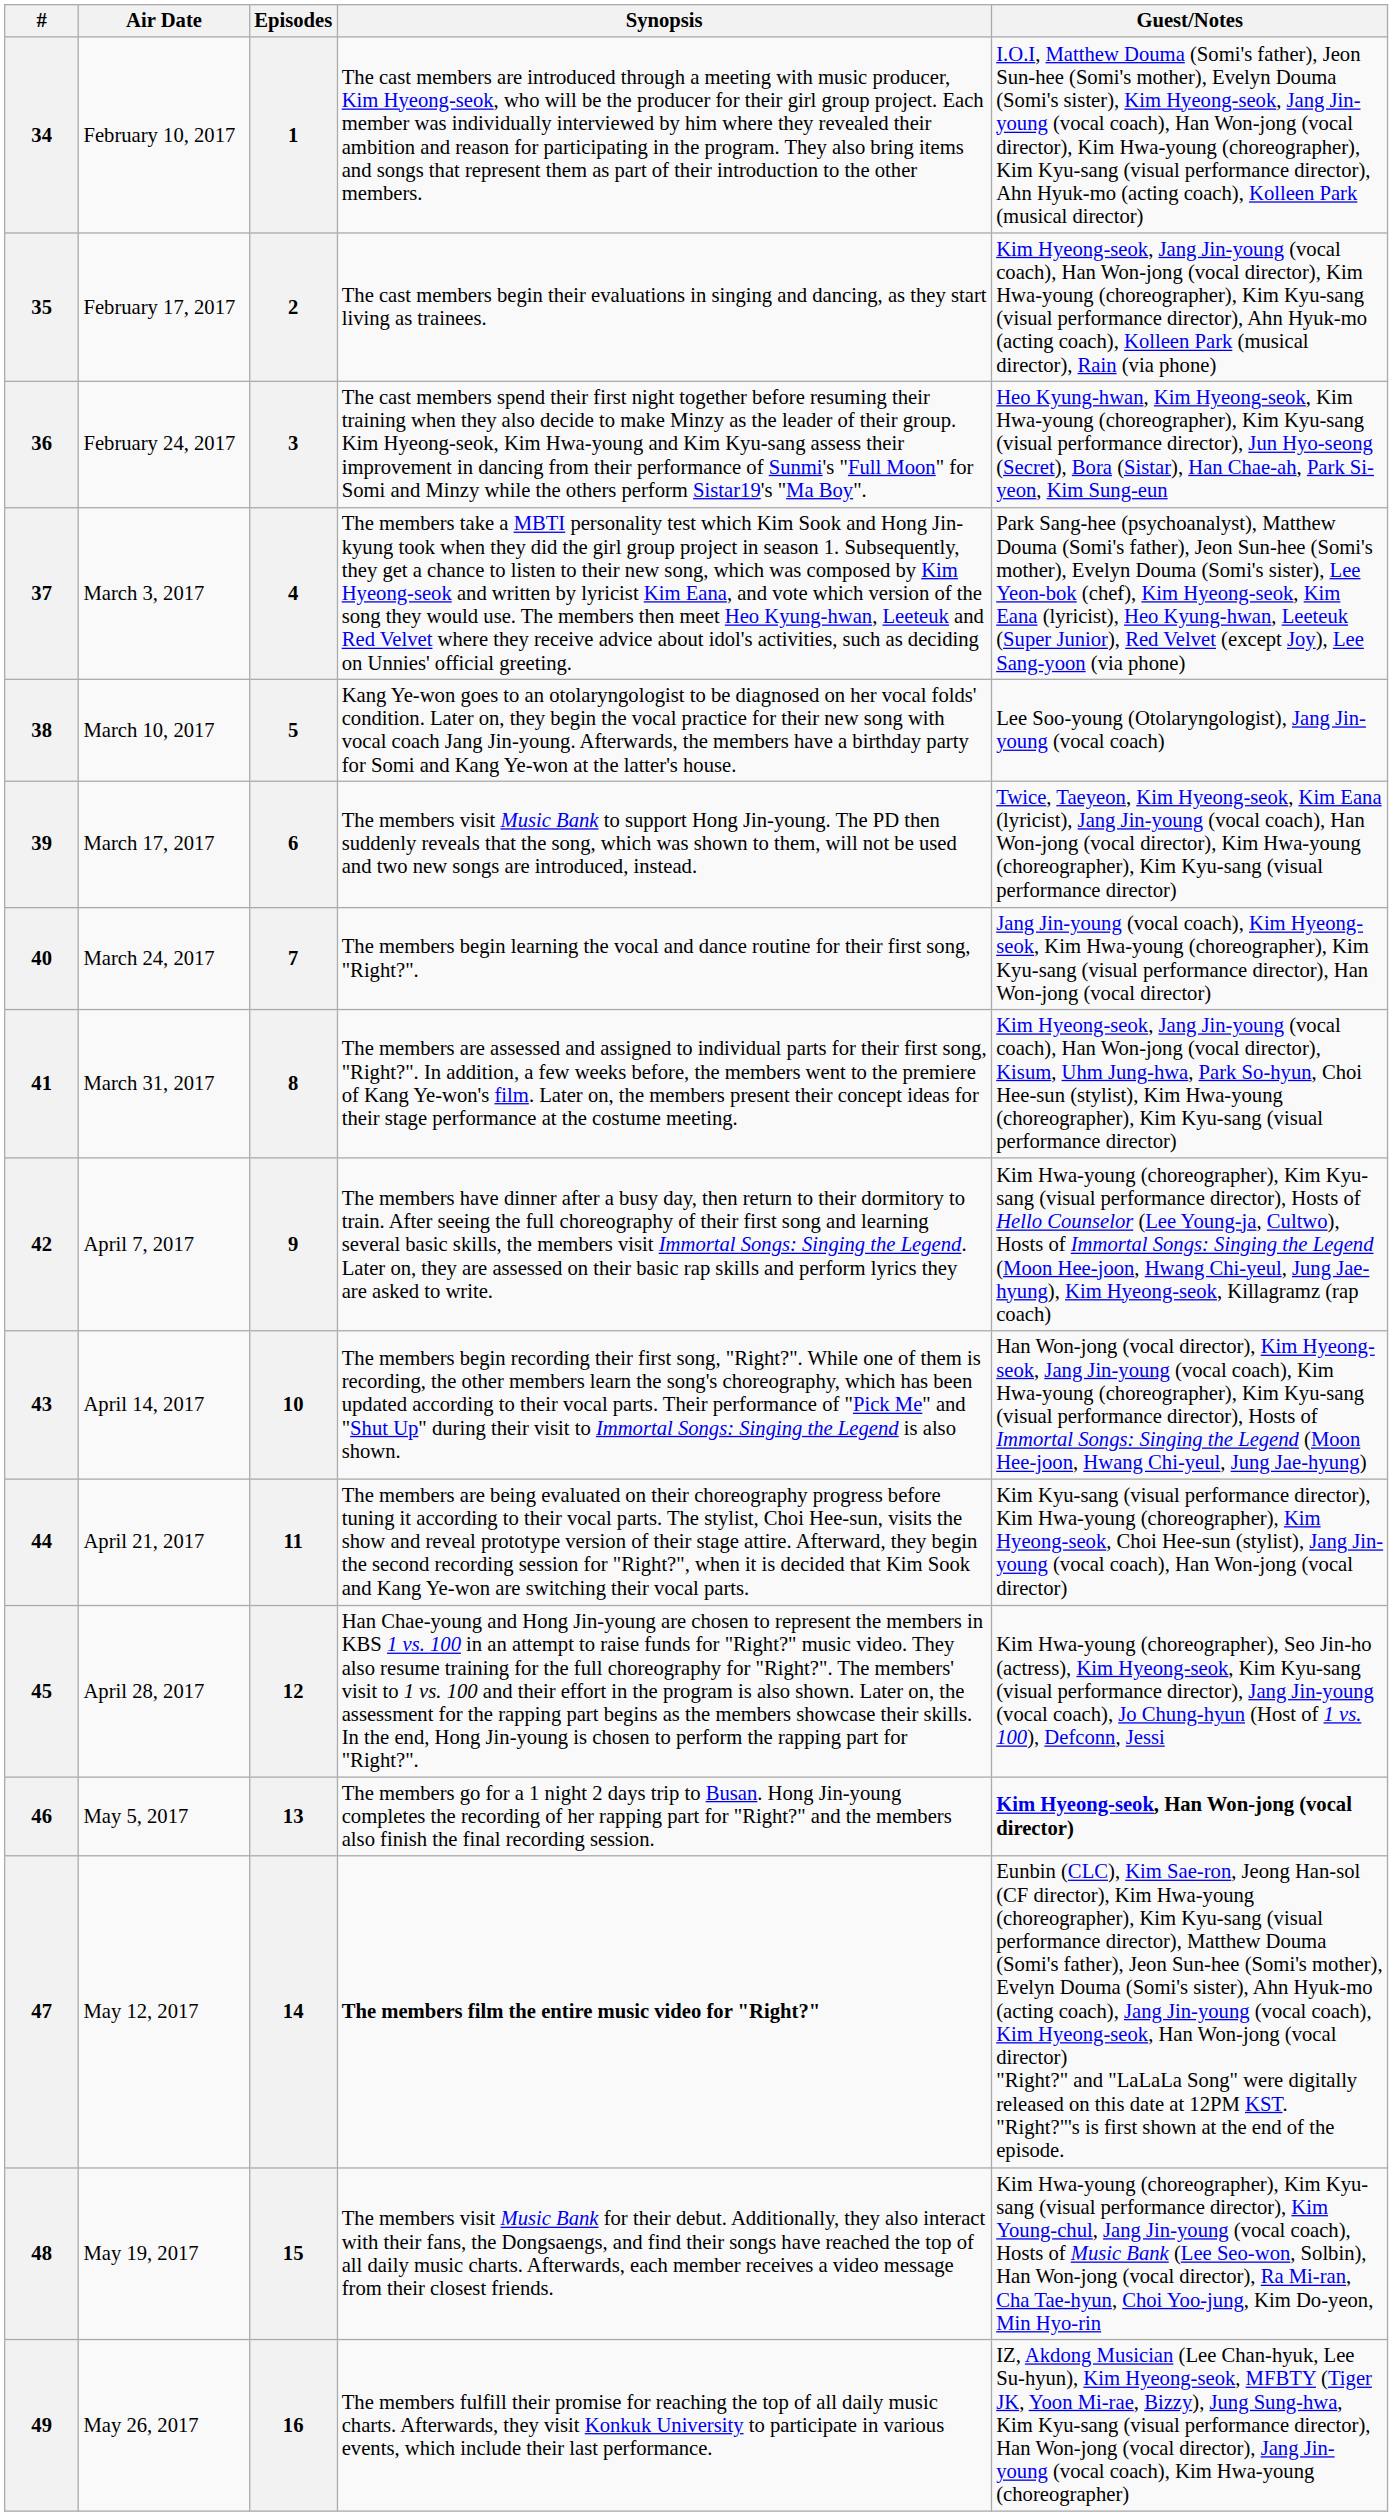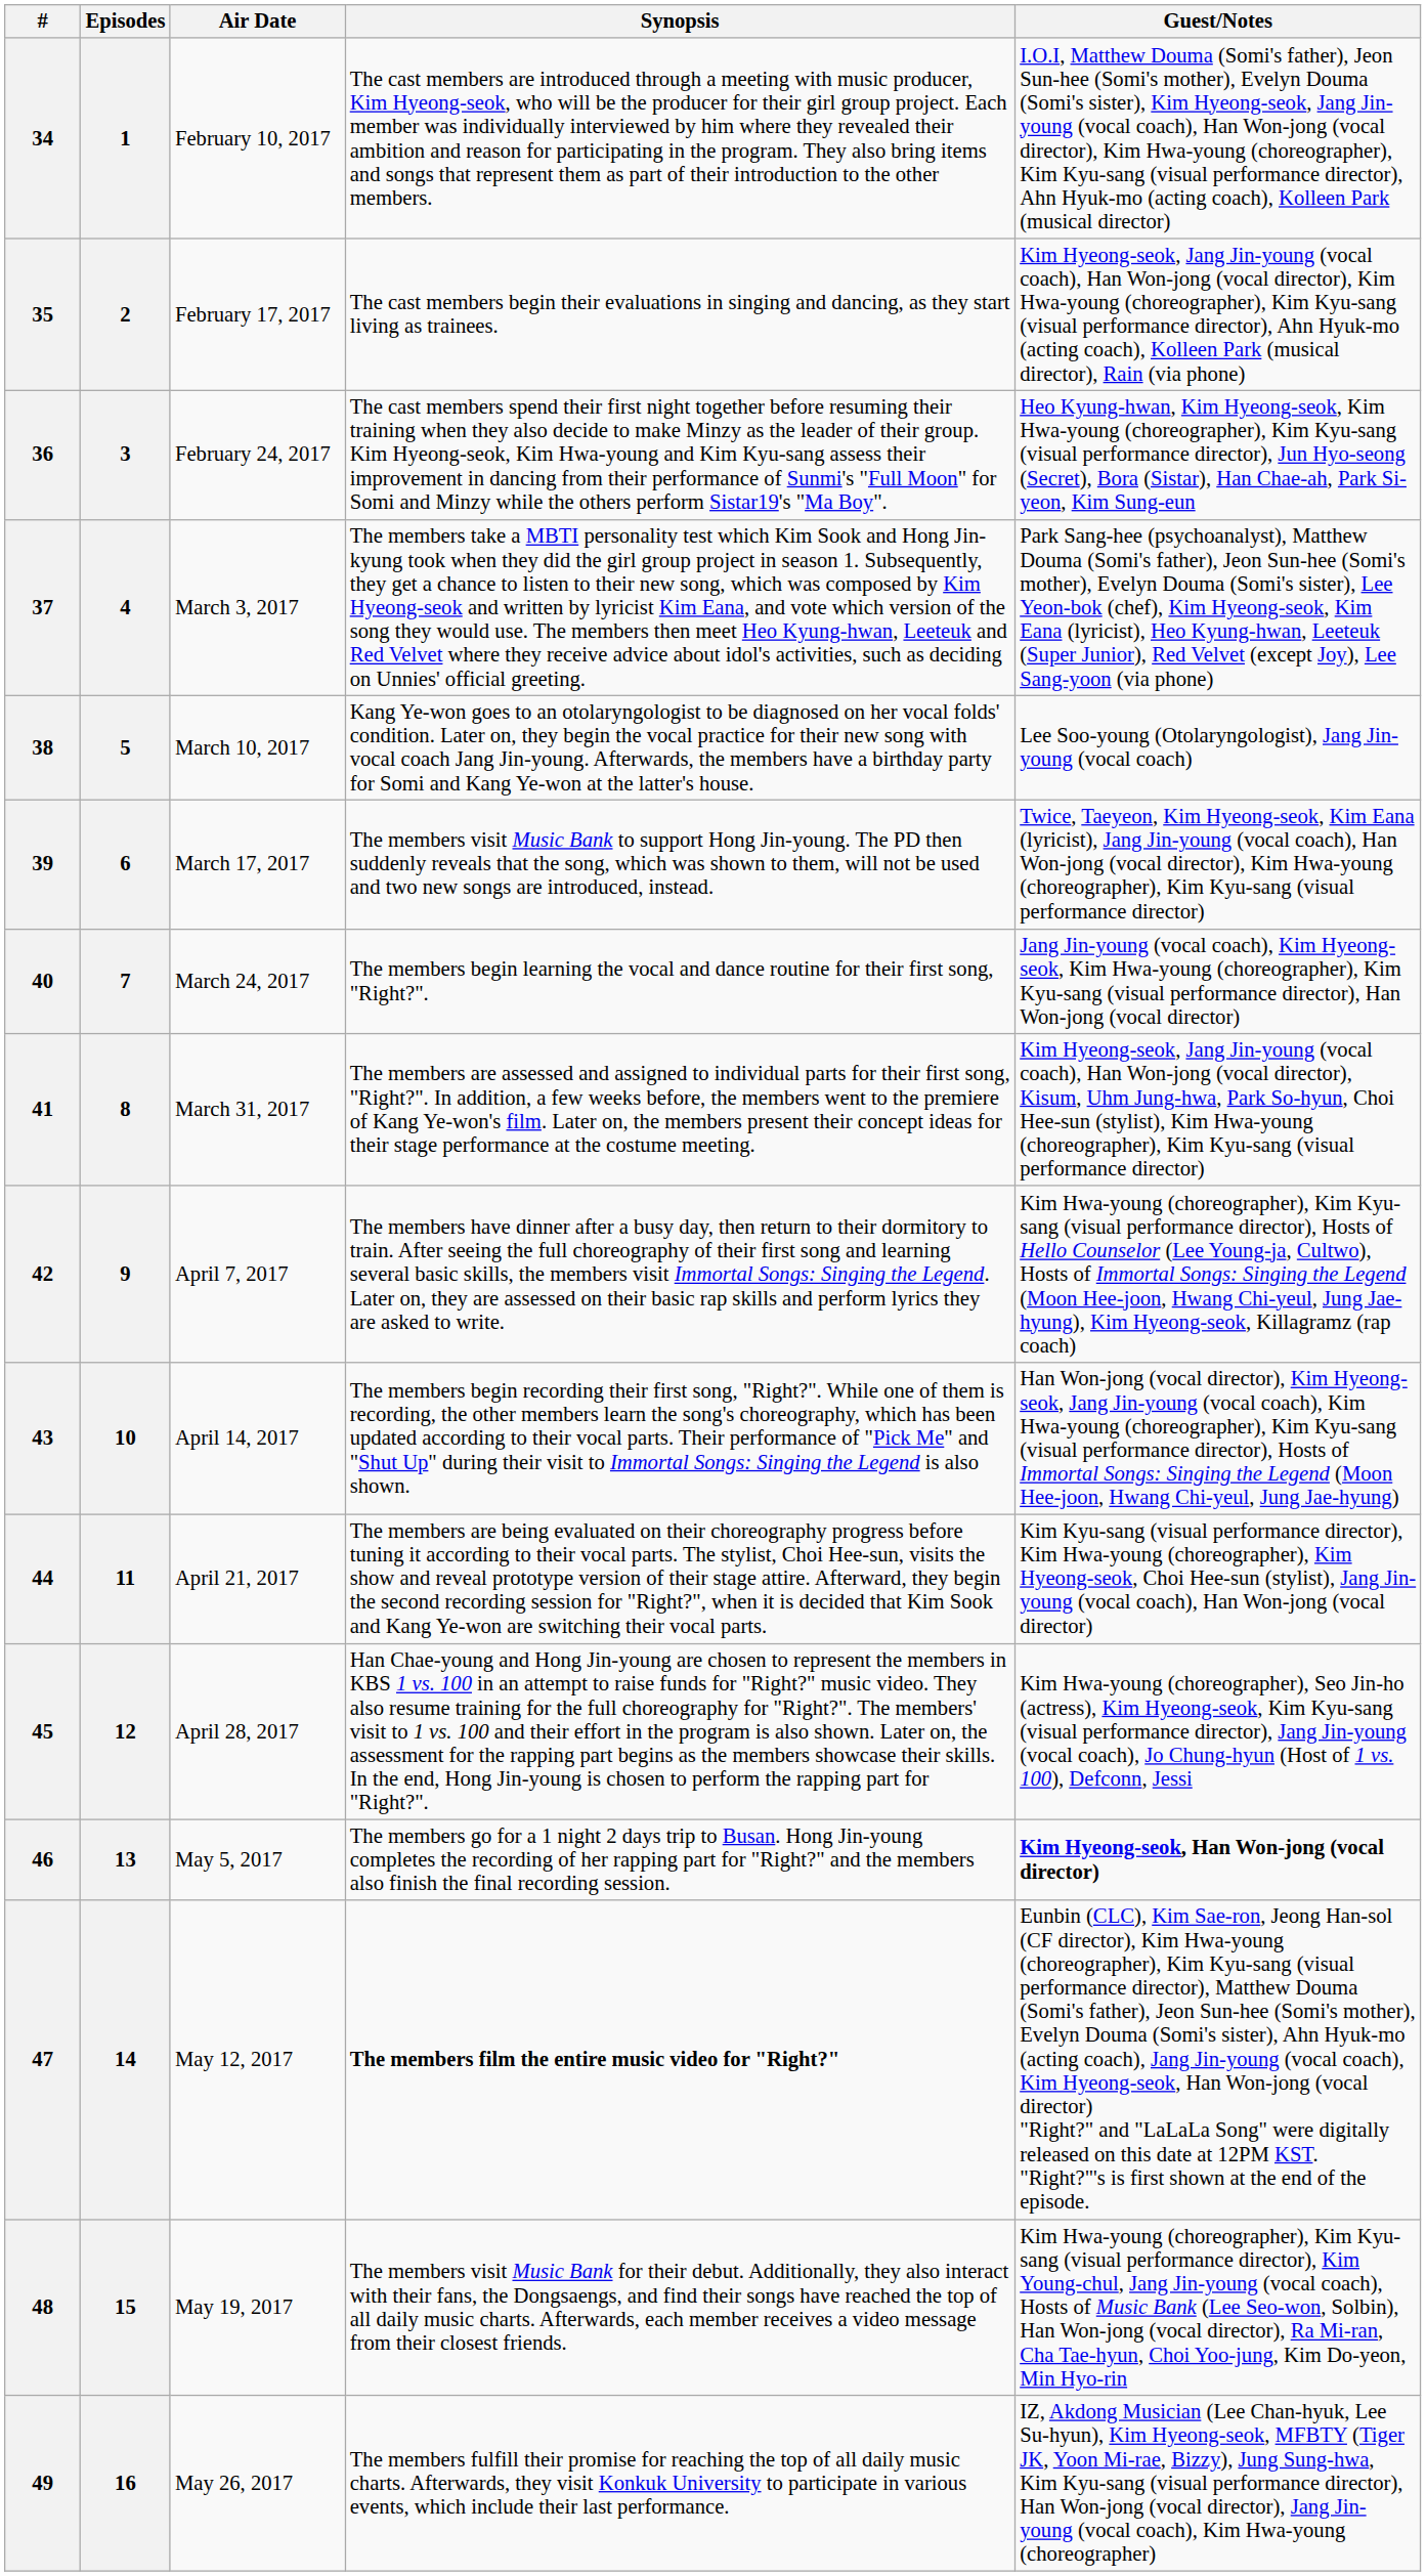 <table class="wikitable">
 <tr>
 <th width=50>#</th>
+<th width=50>Episodes</th>
 <th width=125>Air Date</th>
-<th width=50>Episodes</th>
 <th width=500>Synopsis</th>
 <th width=300>Guest/Notes</th>
 </tr>
 <tr>
 <th>34</th>
+<th>1</th>
 <td>February 10, 2017</td>
-<th>1</th>
 <td>The cast members are introduced through a meeting with music producer, <a href='#'>Kim Hyeong-seok</a>, who will be the producer for their girl group project. Each member was individually interviewed by him where they revealed their ambition and reason for participating in the program. They also bring items and songs that represent them as part of their introduction to the other members.</td>
 <td><a href='#'>I.O.I</a>, <a href='#'>Matthew Douma</a> (Somi's father), Jeon Sun-hee (Somi's mother), Evelyn Douma (Somi's sister), <a href='#'>Kim Hyeong-seok</a>, <a href='#'>Jang Jin-young</a> (vocal coach), Han Won-jong (vocal director), Kim Hwa-young (choreographer), Kim Kyu-sang (visual performance director), Ahn Hyuk-mo (acting coach), <a href='#'>Kolleen Park</a> (musical director)</td>
 </tr>
 <tr>
 <th>35</th>
+<th>2</th>
 <td>February 17, 2017</td>
-<th>2</th>
 <td>The cast members begin their evaluations in singing and dancing, as they start living as trainees.</td>
 <td><a href='#'>Kim Hyeong-seok</a>, <a href='#'>Jang Jin-young</a> (vocal coach), Han Won-jong (vocal director), Kim Hwa-young (choreographer), Kim Kyu-sang (visual performance director), Ahn Hyuk-mo (acting coach), <a href='#'>Kolleen Park</a> (musical director), <a href='#'>Rain</a> (via phone)</td>
 </tr>
 <tr>
 <th>36</th>
+<th>3</th>
 <td>February 24, 2017</td>
-<th>3</th>
 <td>The cast members spend their first night together before resuming their training when they also decide to make Minzy as the leader of their group. Kim Hyeong-seok, Kim Hwa-young and Kim Kyu-sang assess their improvement in dancing from their performance of <a href='#'>Sunmi</a>'s "<a href='#'>Full Moon</a>" for Somi and Minzy while the others perform <a href='#'>Sistar19</a>'s "<a href='#'>Ma Boy</a>".</td>
 <td><a href='#'>Heo Kyung-hwan</a>, <a href='#'>Kim Hyeong-seok</a>, Kim Hwa-young (choreographer), Kim Kyu-sang (visual performance director), <a href='#'>Jun Hyo-seong</a> (<a href='#'>Secret</a>), <a href='#'>Bora</a> (<a href='#'>Sistar</a>), <a href='#'>Han Chae-ah</a>, <a href='#'>Park Si-yeon</a>, <a href='#'>Kim Sung-eun</a></td>
 </tr>
 <tr>
 <th>37</th>
+<th>4</th>
 <td>March 3, 2017</td>
-<th>4</th>
 <td>The members take a <a href='#'>MBTI</a> personality test which Kim Sook and Hong Jin-kyung took when they did the girl group project in season 1. Subsequently, they get a chance to listen to their new song, which was composed by <a href='#'>Kim Hyeong-seok</a> and written by lyricist <a href='#'>Kim Eana</a>, and vote which version of the song they would use. The members then meet <a href='#'>Heo Kyung-hwan</a>, <a href='#'>Leeteuk</a> and <a href='#'>Red Velvet</a> where they receive advice about idol's activities, such as deciding on Unnies' official greeting.</td>
 <td>Park Sang-hee (psychoanalyst), Matthew Douma (Somi's father), Jeon Sun-hee (Somi's mother), Evelyn Douma (Somi's sister), <a href='#'>Lee Yeon-bok</a> (chef), <a href='#'>Kim Hyeong-seok</a>, <a href='#'>Kim Eana</a> (lyricist), <a href='#'>Heo Kyung-hwan</a>, <a href='#'>Leeteuk</a> (<a href='#'>Super Junior</a>), <a href='#'>Red Velvet</a> (except <a href='#'>Joy</a>), <a href='#'>Lee Sang-yoon</a> (via phone)</td>
 </tr>
 <tr>
 <th>38</th>
+<th>5</th>
 <td>March 10, 2017</td>
-<th>5</th>
 <td>Kang Ye-won goes to an otolaryngologist to be diagnosed on her vocal folds' condition. Later on, they begin the vocal practice for their new song with vocal coach Jang Jin-young. Afterwards, the members have a birthday party for Somi and Kang Ye-won at the latter's house.</td>
 <td>Lee Soo-young (Otolaryngologist), <a href='#'>Jang Jin-young</a> (vocal coach)</td>
 </tr>
 <tr>
 <th>39</th>
+<th>6</th>
 <td>March 17, 2017</td>
-<th>6</th>
 <td>The members visit <em><a href='#'>Music Bank</a></em> to support Hong Jin-young. The PD then suddenly reveals that the song, which was shown to them, will not be used and two new songs are introduced, instead.</td>
 <td><a href='#'>Twice</a>, <a href='#'>Taeyeon</a>, <a href='#'>Kim Hyeong-seok</a>, <a href='#'>Kim Eana</a> (lyricist), <a href='#'>Jang Jin-young</a> (vocal coach), Han Won-jong (vocal director), Kim Hwa-young (choreographer), Kim Kyu-sang (visual performance director)</td>
 </tr>
 <tr>
 <th>40</th>
+<th>7</th>
 <td>March 24, 2017</td>
-<th>7</th>
 <td>The members begin learning the vocal and dance routine for their first song, "Right?".</td>
 <td><a href='#'>Jang Jin-young</a> (vocal coach), <a href='#'>Kim Hyeong-seok</a>, Kim Hwa-young (choreographer), Kim Kyu-sang (visual performance director), Han Won-jong (vocal director)</td>
 </tr>
 <tr>
 <th>41</th>
+<th>8</th>
 <td>March 31, 2017</td>
-<th>8</th>
 <td>The members are assessed and assigned to individual parts for their first song, "Right?". In addition, a few weeks before, the members went to the premiere of Kang Ye-won's <a href='#'>film</a>. Later on, the members present their concept ideas for their stage performance at the costume meeting.</td>
 <td><a href='#'>Kim Hyeong-seok</a>, <a href='#'>Jang Jin-young</a> (vocal coach), Han Won-jong (vocal director), <a href='#'>Kisum</a>, <a href='#'>Uhm Jung-hwa</a>, <a href='#'>Park So-hyun</a>, Choi Hee-sun (stylist), Kim Hwa-young (choreographer), Kim Kyu-sang (visual performance director)</td>
 </tr>
 <tr>
 <th>42</th>
+<th>9</th>
 <td>April 7, 2017</td>
-<th>9</th>
 <td>The members have dinner after a busy day, then return to their dormitory to train. After seeing the full choreography of their first song and learning several basic skills, the members visit <em><a href='#'>Immortal Songs: Singing the Legend</a></em>. Later on, they are assessed on their basic rap skills and perform lyrics they are asked to write.</td>
 <td>Kim Hwa-young (choreographer), Kim Kyu-sang (visual performance director), Hosts of <em><a href='#'>Hello Counselor</a></em> (<a href='#'>Lee Young-ja</a>, <a href='#'>Cultwo</a>), Hosts of <em><a href='#'>Immortal Songs: Singing the Legend</a></em> (<a href='#'>Moon Hee-joon</a>, <a href='#'>Hwang Chi-yeul</a>, <a href='#'>Jung Jae-hyung</a>), <a href='#'>Kim Hyeong-seok</a>, Killagramz (rap coach)</td>
 </tr>
 <tr>
 <th>43</th>
+<th>10</th>
 <td>April 14, 2017</td>
-<th>10</th>
 <td>The members begin recording their first song, "Right?". While one of them is recording, the other members learn the song's choreography, which has been updated according to their vocal parts. Their performance of "<a href='#'>Pick Me</a>" and "<a href='#'>Shut Up</a>" during their visit to <em><a href='#'>Immortal Songs: Singing the Legend</a></em> is also shown.</td>
 <td>Han Won-jong (vocal director), <a href='#'>Kim Hyeong-seok</a>, <a href='#'>Jang Jin-young</a> (vocal coach), Kim Hwa-young (choreographer), Kim Kyu-sang (visual performance director), Hosts of <em><a href='#'>Immortal Songs: Singing the Legend</a></em> (<a href='#'>Moon Hee-joon</a>, <a href='#'>Hwang Chi-yeul</a>, <a href='#'>Jung Jae-hyung</a>)</td>
 </tr>
 <tr>
 <th>44</th>
+<th>11</th>
 <td>April 21, 2017</td>
-<th>11</th>
 <td>The members are being evaluated on their choreography progress before tuning it according to their vocal parts. The stylist, Choi Hee-sun, visits the show and reveal prototype version of their stage attire. Afterward, they begin the second recording session for "Right?", when it is decided that Kim Sook and Kang Ye-won are switching their vocal parts.</td>
 <td>Kim Kyu-sang (visual performance director), Kim Hwa-young (choreographer), <a href='#'>Kim Hyeong-seok</a>, Choi Hee-sun (stylist), <a href='#'>Jang Jin-young</a> (vocal coach), Han Won-jong (vocal director)</td>
 </tr>
 <tr>
 <th>45</th>
+<th>12</th>
 <td>April 28, 2017</td>
-<th>12</th>
 <td>Han Chae-young and Hong Jin-young are chosen to represent the members in KBS <em><a href='#'>1 vs. 100</a></em> in an attempt to raise funds for "Right?" music video. They also resume training for the full choreography for "Right?". The members' visit to <em>1 vs. 100</em> and their effort in the program is also shown. Later on, the assessment for the rapping part begins as the members showcase their skills. In the end, Hong Jin-young is chosen to perform the rapping part for "Right?".</td>
 <td>Kim Hwa-young (choreographer), Seo Jin-ho (actress), <a href='#'>Kim Hyeong-seok</a>, Kim Kyu-sang (visual performance director), <a href='#'>Jang Jin-young</a> (vocal coach), <a href='#'>Jo Chung-hyun</a> (Host of <em><a href='#'>1 vs. 100</a></em>), <a href='#'>Defconn</a>, <a href='#'>Jessi</a></td>
 </tr>
 <tr>
 <th>46</th>
+<th>13</th>
 <td>May 5, 2017</td>
-<th>13</th>
 <td>The members go for a 1 night 2 days trip to <a href='#'>Busan</a>. Hong Jin-young completes the recording of her rapping part for "Right?" and the members also finish the final recording session.</td>
 <td><strong><a href='#'>Kim Hyeong-seok</a>, Han Won-jong (vocal director)</strong></td>
 </tr>
 <tr>
 <th>47</th>
+<th>14</th>
 <td>May 12, 2017</td>
-<th>14</th>
 <td><strong>The members film the entire music video for "Right?"</strong></td>
 <td>Eunbin (<a href='#'>CLC</a>), <a href='#'>Kim Sae-ron</a>, Jeong Han-sol (CF director), Kim Hwa-young (choreographer), Kim Kyu-sang (visual performance director), Matthew Douma (Somi's father), Jeon Sun-hee (Somi's mother), Evelyn Douma (Somi's sister), Ahn Hyuk-mo (acting coach), <a href='#'>Jang Jin-young</a> (vocal coach), <a href='#'>Kim Hyeong-seok</a>,  Han Won-jong (vocal director)<br>"Right?" and "LaLaLa Song" were digitally released on this date at 12PM <a href='#'>KST</a>.<br>"Right?"'s  is first shown at the end of the episode.</td>
 </tr>
 <tr>
 <th>48</th>
+<th>15</th>
 <td>May 19, 2017</td>
-<th>15</th>
 <td>The members visit <em><a href='#'>Music Bank</a></em> for their debut. Additionally, they also interact with their fans, the Dongsaengs, and find their songs have reached the top of all daily music charts. Afterwards, each member receives a video message from their closest friends.</td>
 <td>Kim Hwa-young (choreographer), Kim Kyu-sang (visual performance director), <a href='#'>Kim Young-chul</a>, <a href='#'>Jang Jin-young</a> (vocal coach), Hosts of <em><a href='#'>Music Bank</a></em> (<a href='#'>Lee Seo-won</a>, Solbin), Han Won-jong (vocal director), <a href='#'>Ra Mi-ran</a>, <a href='#'>Cha Tae-hyun</a>, <a href='#'>Choi Yoo-jung</a>, Kim Do-yeon, <a href='#'>Min Hyo-rin</a></td>
 </tr>
 <tr>
 <th>49</th>
+<th>16</th>
 <td>May 26, 2017</td>
-<th>16</th>
 <td>The members fulfill their promise for reaching the top of all daily music charts. Afterwards, they visit <a href='#'>Konkuk University</a> to participate in various events, which include their last performance.</td>
 <td>IZ, <a href='#'>Akdong Musician</a> (Lee Chan-hyuk, Lee Su-hyun), <a href='#'>Kim Hyeong-seok</a>, <a href='#'>MFBTY</a> (<a href='#'>Tiger JK</a>, <a href='#'>Yoon Mi-rae</a>, <a href='#'>Bizzy</a>), <a href='#'>Jung Sung-hwa</a>, Kim Kyu-sang (visual performance director), Han Won-jong (vocal director), <a href='#'>Jang Jin-young</a> (vocal coach), Kim Hwa-young (choreographer)</td>
 </tr>
 </table>
